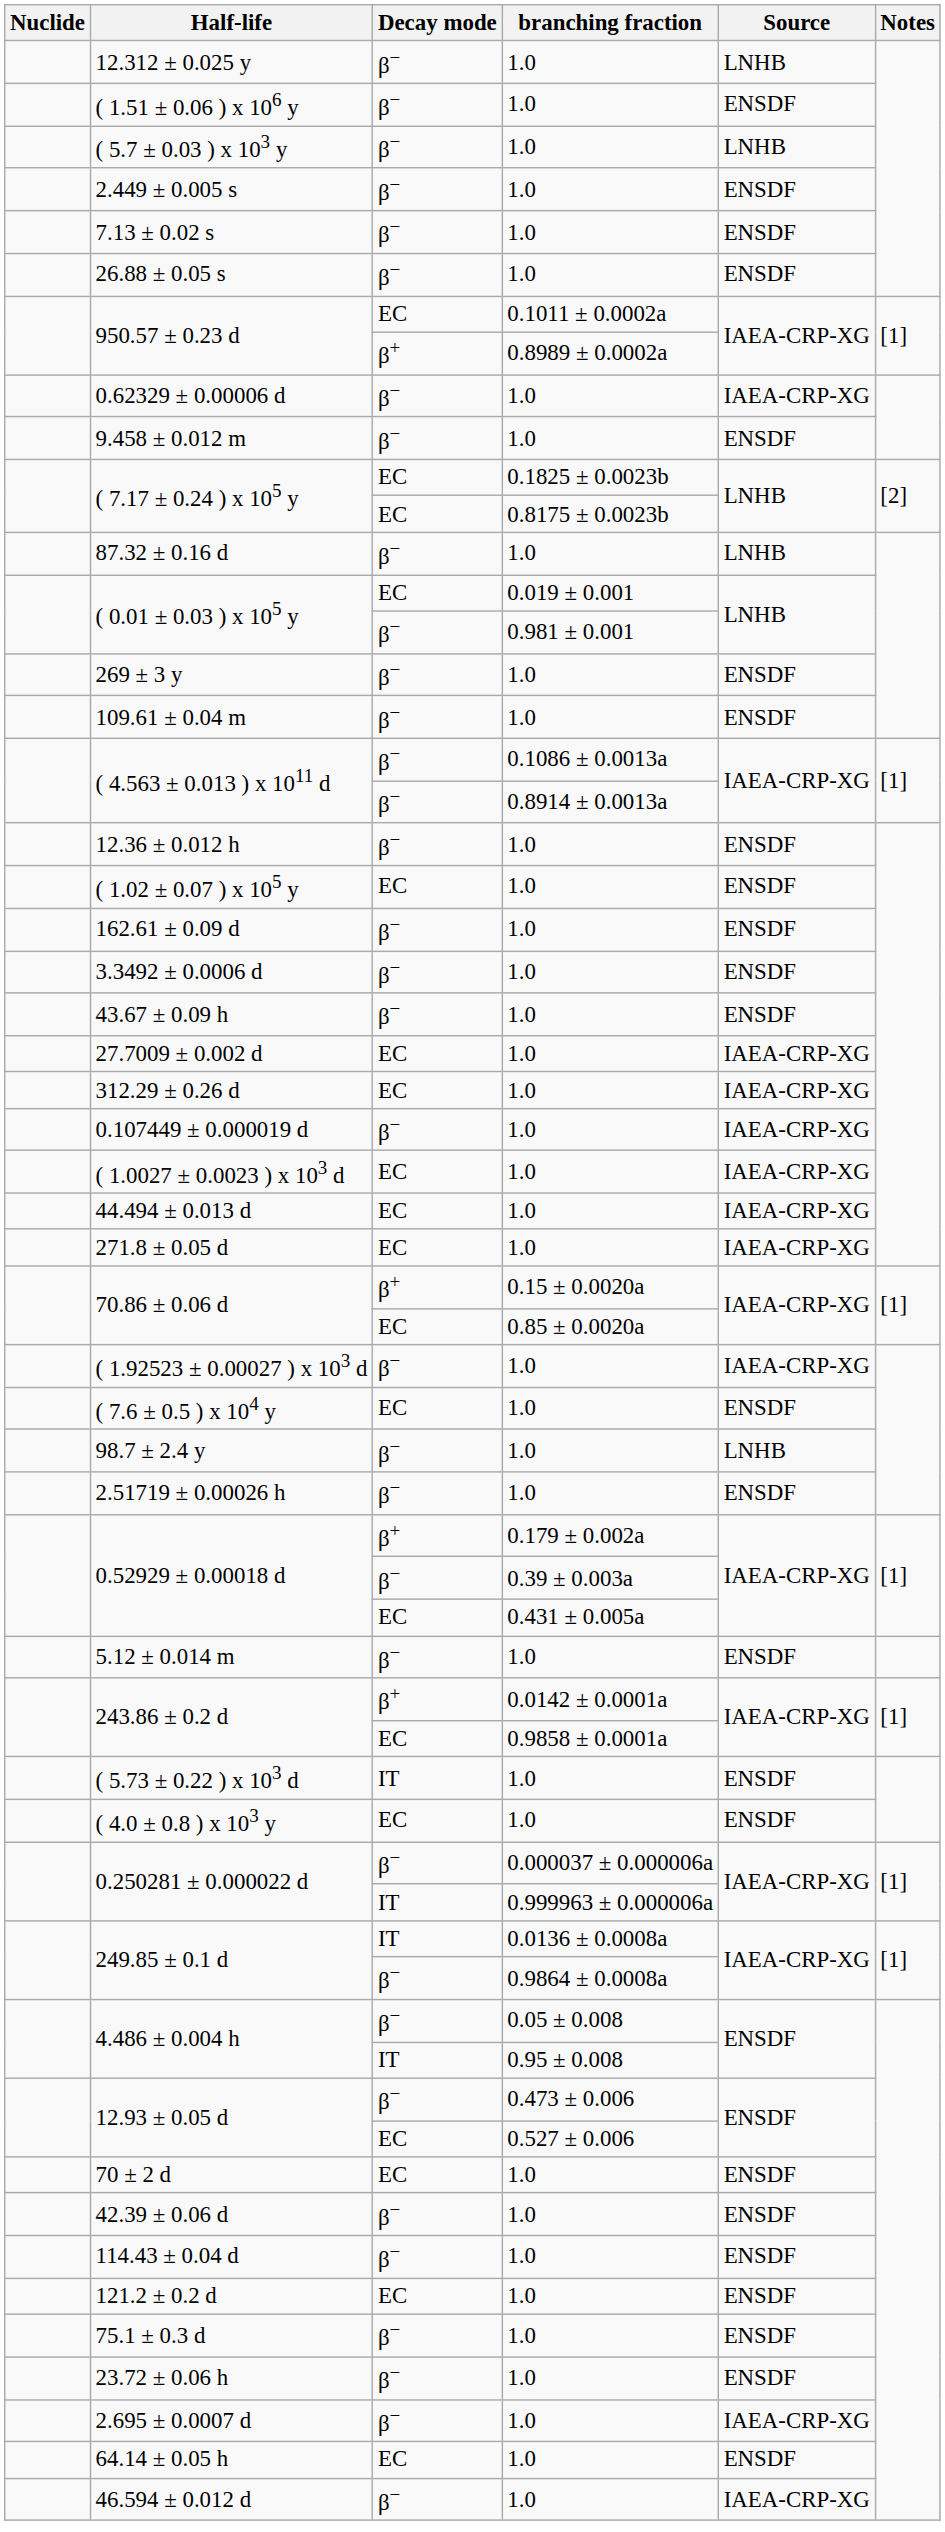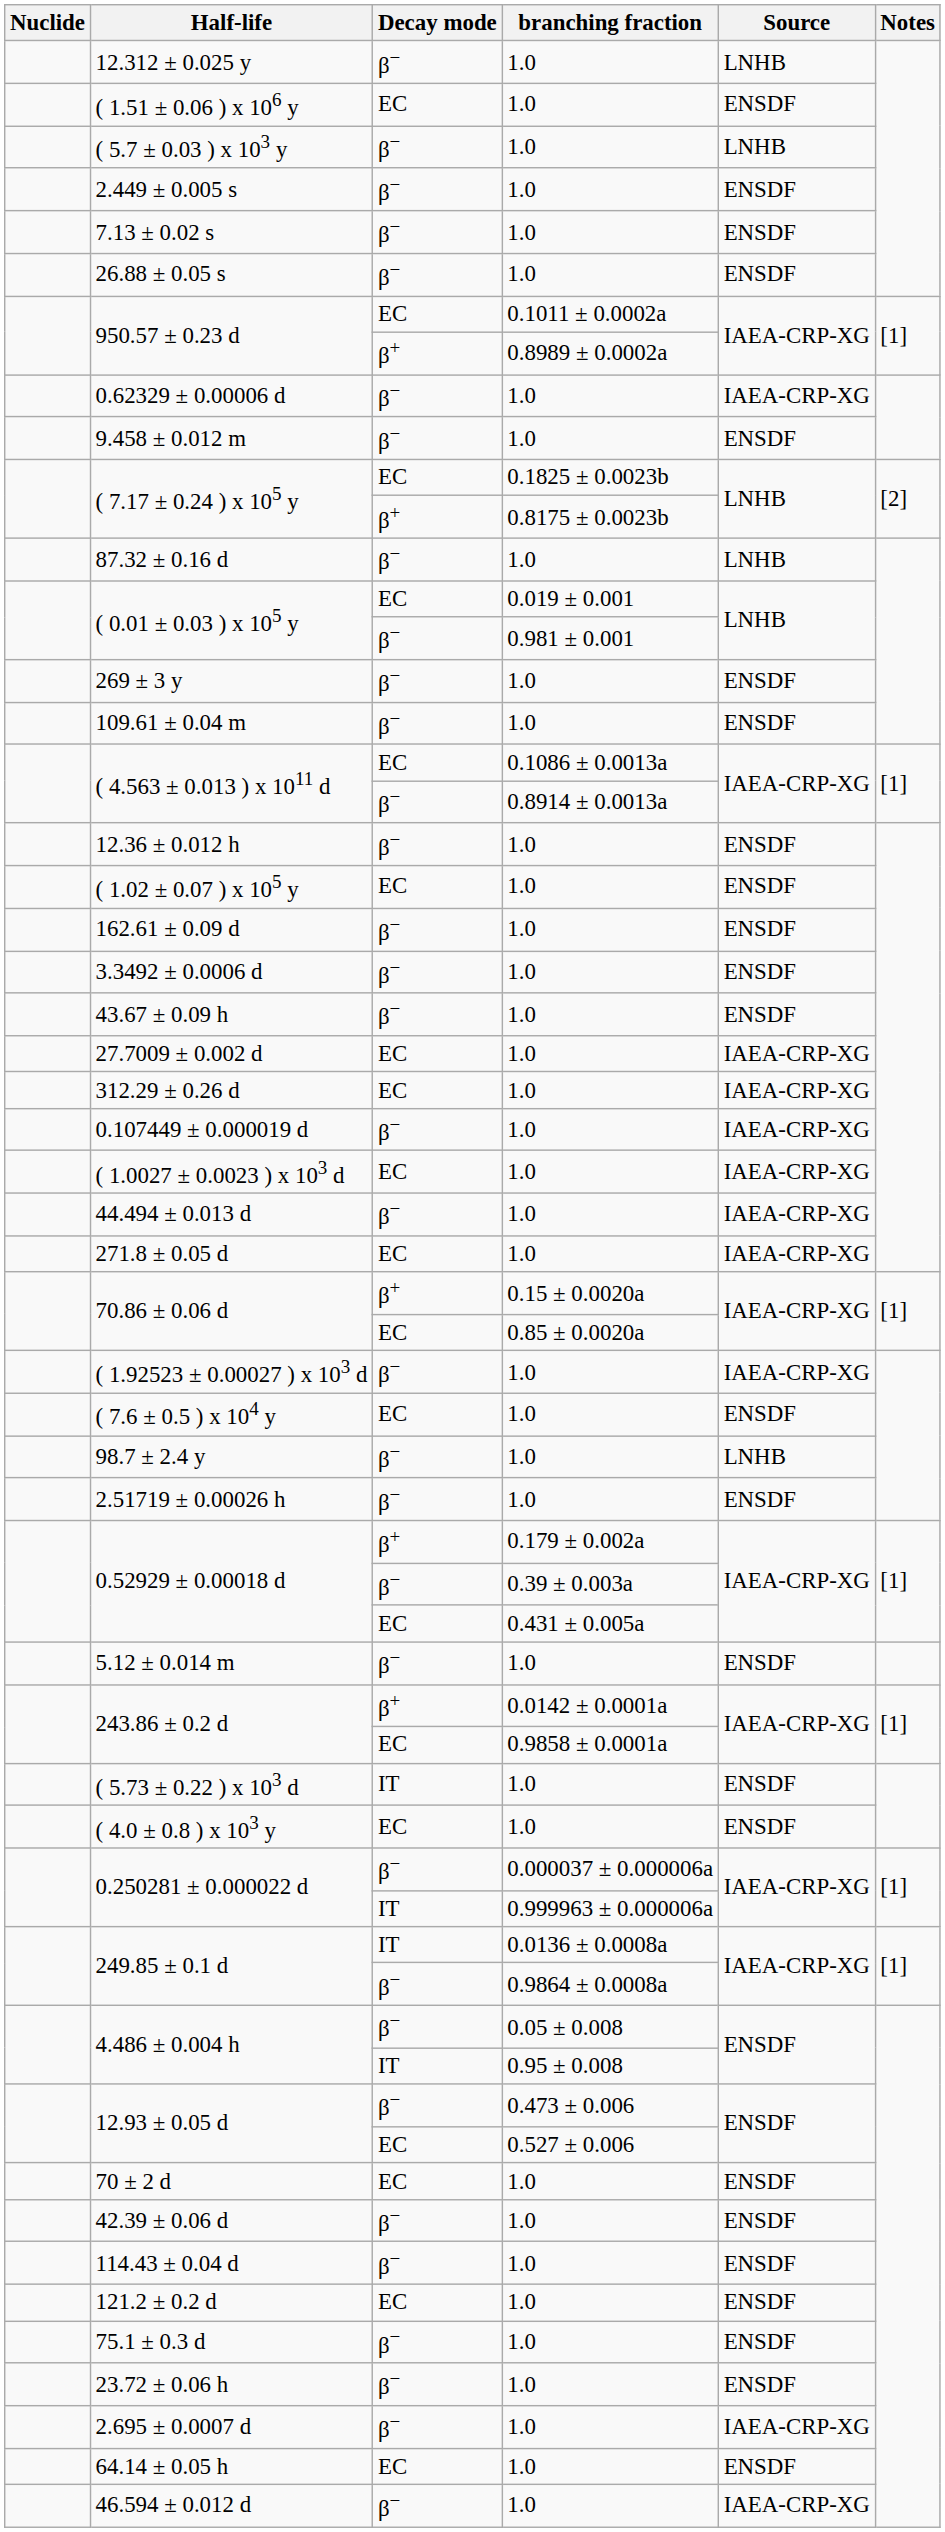 <table class="wikitable">
 <tr>
 <th>Nuclide</th>
 <th>Half-life</th>
 <th>Decay mode</th>
 <th>branching fraction</th>
 <th>Source</th>
 <th>Notes</th>
 </tr>
 <tr>
 <td></td>
 <td>12.312 ± 0.025 y</td>
 <td>β<sup>−</sup></td>
 <td>1.0</td>
 <td>LNHB</td>
 </tr>
 <tr>
 <td></td>
 <td>( 1.51 ± 0.06 )  x 10<sup>6</sup> y</td>
-<td>β<sup>−</sup></td>
+<td>EC</td>
 <td>1.0</td>
 <td>ENSDF</td>
 </tr>
 <tr>
 <td></td>
 <td>( 5.7 ± 0.03 )  x 10<sup>3</sup> y</td>
 <td>β<sup>−</sup></td>
 <td>1.0</td>
 <td>LNHB</td>
 </tr>
 <tr>
 <td></td>
 <td>2.449 ± 0.005 s</td>
 <td>β<sup>−</sup></td>
 <td>1.0</td>
 <td>ENSDF</td>
 </tr>
 <tr>
 <td></td>
 <td>7.13 ± 0.02 s</td>
 <td>β<sup>−</sup></td>
 <td>1.0</td>
 <td>ENSDF</td>
 </tr>
 <tr>
 <td></td>
 <td>26.88 ± 0.05 s</td>
 <td>β<sup>−</sup></td>
 <td>1.0</td>
 <td>ENSDF</td>
 </tr>
 <tr>
 <td rowspan="2"></td>
 <td rowspan="2">950.57 ± 0.23 d</td>
 <td>EC</td>
 <td>0.1011 ± 0.0002a</td>
 <td rowspan="2">IAEA-CRP-XG</td>
 <td rowspan="2">[1]</td>
 </tr>
 <tr>
 <td>β<sup>+</sup></td>
 <td>0.8989 ± 0.0002a</td>
 </tr>
 <tr>
 <td></td>
 <td>0.62329 ± 0.00006 d</td>
 <td>β<sup>−</sup></td>
 <td>1.0</td>
 <td>IAEA-CRP-XG</td>
 </tr>
 <tr>
 <td></td>
 <td>9.458 ± 0.012 m</td>
 <td>β<sup>−</sup></td>
 <td>1.0</td>
 <td>ENSDF</td>
 </tr>
 <tr>
 <td rowspan="2"></td>
 <td rowspan="2">( 7.17 ± 0.24 )  x 10<sup>5</sup> y</td>
 <td>EC</td>
 <td>0.1825 ± 0.0023b</td>
 <td rowspan="2">LNHB</td>
 <td rowspan="2">[2]</td>
 </tr>
 <tr>
-<td>EC</td>
+<td>β<sup>+</sup></td>
 <td>0.8175 ± 0.0023b</td>
 </tr>
 <tr>
 <td></td>
 <td>87.32 ± 0.16 d</td>
 <td>β<sup>−</sup></td>
 <td>1.0</td>
 <td>LNHB</td>
 </tr>
 <tr>
 <td rowspan="2"></td>
 <td rowspan="2">( 0.01 ± 0.03 )  x 10<sup>5</sup> y</td>
 <td>EC</td>
 <td>0.019 ± 0.001</td>
 <td rowspan="2">LNHB</td>
 </tr>
 <tr>
 <td>β<sup>−</sup></td>
 <td>0.981 ± 0.001</td>
 </tr>
 <tr>
 <td></td>
 <td>269 ± 3 y</td>
 <td>β<sup>−</sup></td>
 <td>1.0</td>
 <td>ENSDF</td>
 </tr>
 <tr>
 <td></td>
 <td>109.61 ± 0.04 m</td>
 <td>β<sup>−</sup></td>
 <td>1.0</td>
 <td>ENSDF</td>
 </tr>
 <tr>
 <td rowspan="2"></td>
 <td rowspan="2">( 4.563 ± 0.013 )  x 10<sup>11</sup> d</td>
-<td>β<sup>−</sup></td>
+<td>EC</td>
 <td>0.1086 ± 0.0013a</td>
 <td rowspan="2">IAEA-CRP-XG</td>
 <td rowspan="2">[1]</td>
 </tr>
 <tr>
 <td>β<sup>−</sup></td>
 <td>0.8914 ± 0.0013a</td>
 </tr>
 <tr>
 <td></td>
 <td>12.36 ± 0.012 h</td>
 <td>β<sup>−</sup></td>
 <td>1.0</td>
 <td>ENSDF</td>
 </tr>
 <tr>
 <td></td>
 <td>( 1.02 ± 0.07 )  x 10<sup>5</sup> y</td>
 <td>EC</td>
 <td>1.0</td>
 <td>ENSDF</td>
 </tr>
 <tr>
 <td></td>
 <td>162.61 ± 0.09 d</td>
 <td>β<sup>−</sup></td>
 <td>1.0</td>
 <td>ENSDF</td>
 </tr>
 <tr>
 <td></td>
 <td>3.3492 ± 0.0006 d</td>
 <td>β<sup>−</sup></td>
 <td>1.0</td>
 <td>ENSDF</td>
 </tr>
 <tr>
 <td></td>
 <td>43.67 ± 0.09 h</td>
 <td>β<sup>−</sup></td>
 <td>1.0</td>
 <td>ENSDF</td>
 </tr>
 <tr>
 <td></td>
 <td>27.7009 ± 0.002 d</td>
 <td>EC</td>
 <td>1.0</td>
 <td>IAEA-CRP-XG</td>
 </tr>
 <tr>
 <td></td>
 <td>312.29 ± 0.26 d</td>
 <td>EC</td>
 <td>1.0</td>
 <td>IAEA-CRP-XG</td>
 </tr>
 <tr>
 <td></td>
 <td>0.107449 ± 0.000019 d</td>
 <td>β<sup>−</sup></td>
 <td>1.0</td>
 <td>IAEA-CRP-XG</td>
 </tr>
 <tr>
 <td></td>
 <td>( 1.0027 ± 0.0023 )  x 10<sup>3</sup> d</td>
 <td>EC</td>
 <td>1.0</td>
 <td>IAEA-CRP-XG</td>
 </tr>
 <tr>
 <td></td>
 <td>44.494 ± 0.013 d</td>
-<td>EC</td>
+<td>β<sup>−</sup></td>
 <td>1.0</td>
 <td>IAEA-CRP-XG</td>
 </tr>
 <tr>
 <td></td>
 <td>271.8 ± 0.05 d</td>
 <td>EC</td>
 <td>1.0</td>
 <td>IAEA-CRP-XG</td>
 </tr>
 <tr>
 <td rowspan="2"></td>
 <td rowspan="2">70.86 ± 0.06 d</td>
 <td>β<sup>+</sup></td>
 <td>0.15 ± 0.0020a</td>
 <td rowspan="2">IAEA-CRP-XG</td>
 <td rowspan="2">[1]</td>
 </tr>
 <tr>
 <td>EC</td>
 <td>0.85 ± 0.0020a</td>
 </tr>
 <tr>
 <td></td>
 <td>( 1.92523 ± 0.00027 )  x 10<sup>3</sup> d</td>
 <td>β<sup>−</sup></td>
 <td>1.0</td>
 <td>IAEA-CRP-XG</td>
 </tr>
 <tr>
 <td></td>
 <td>( 7.6 ± 0.5 )  x 10<sup>4</sup> y</td>
 <td>EC</td>
 <td>1.0</td>
 <td>ENSDF</td>
 </tr>
 <tr>
 <td></td>
 <td>98.7 ± 2.4 y</td>
 <td>β<sup>−</sup></td>
 <td>1.0</td>
 <td>LNHB</td>
 </tr>
 <tr>
 <td></td>
 <td>2.51719 ± 0.00026 h</td>
 <td>β<sup>−</sup></td>
 <td>1.0</td>
 <td>ENSDF</td>
 </tr>
 <tr>
 <td rowspan="3"></td>
 <td rowspan="3">0.52929 ± 0.00018 d</td>
 <td>β<sup>+</sup></td>
 <td>0.179 ± 0.002a</td>
 <td rowspan="3">IAEA-CRP-XG</td>
 <td rowspan="3">[1]</td>
 </tr>
 <tr>
 <td>β<sup>−</sup></td>
 <td>0.39 ± 0.003a</td>
 </tr>
 <tr>
 <td>EC</td>
 <td>0.431 ± 0.005a</td>
 </tr>
 <tr>
 <td></td>
 <td>5.12 ± 0.014 m</td>
 <td>β<sup>−</sup></td>
 <td>1.0</td>
 <td>ENSDF</td>
 </tr>
 <tr>
 <td rowspan="2"></td>
 <td rowspan="2">243.86 ± 0.2 d</td>
 <td>β<sup>+</sup></td>
 <td>0.0142 ± 0.0001a</td>
 <td rowspan="2">IAEA-CRP-XG</td>
 <td rowspan="2">[1]</td>
 </tr>
 <tr>
 <td>EC</td>
 <td>0.9858 ± 0.0001a</td>
 </tr>
 <tr>
 <td></td>
 <td>( 5.73 ± 0.22 )  x 10<sup>3</sup> d</td>
 <td>IT</td>
 <td>1.0</td>
 <td>ENSDF</td>
 </tr>
 <tr>
 <td></td>
 <td>( 4.0 ± 0.8 )  x 10<sup>3</sup> y</td>
 <td>EC</td>
 <td>1.0</td>
 <td>ENSDF</td>
 </tr>
 <tr>
 <td rowspan="2"></td>
 <td rowspan="2">0.250281 ± 0.000022 d</td>
 <td>β<sup>−</sup></td>
 <td>0.000037 ± 0.000006a</td>
 <td rowspan="2">IAEA-CRP-XG</td>
 <td rowspan="2">[1]</td>
 </tr>
 <tr>
 <td>IT</td>
 <td>0.999963 ± 0.000006a</td>
 </tr>
 <tr>
 <td rowspan="2"></td>
 <td rowspan="2">249.85 ± 0.1 d</td>
 <td>IT</td>
 <td>0.0136 ± 0.0008a</td>
 <td rowspan="2">IAEA-CRP-XG</td>
 <td rowspan="2">[1]</td>
 </tr>
 <tr>
 <td>β<sup>−</sup></td>
 <td>0.9864 ± 0.0008a</td>
 </tr>
 <tr>
 <td rowspan="2"></td>
 <td rowspan="2">4.486 ± 0.004 h</td>
 <td>β<sup>−</sup></td>
 <td>0.05 ± 0.008</td>
 <td rowspan="2">ENSDF</td>
 </tr>
 <tr>
 <td>IT</td>
 <td>0.95 ± 0.008</td>
 </tr>
 <tr>
 <td rowspan="2"></td>
 <td rowspan="2">12.93 ± 0.05 d</td>
 <td>β<sup>−</sup></td>
 <td>0.473 ± 0.006</td>
 <td rowspan="2">ENSDF</td>
 </tr>
 <tr>
 <td>EC</td>
 <td>0.527 ± 0.006</td>
 </tr>
 <tr>
 <td></td>
 <td>70 ± 2 d</td>
 <td>EC</td>
 <td>1.0</td>
 <td>ENSDF</td>
 </tr>
 <tr>
 <td></td>
 <td>42.39 ± 0.06 d</td>
 <td>β<sup>−</sup></td>
 <td>1.0</td>
 <td>ENSDF</td>
 </tr>
 <tr>
 <td></td>
 <td>114.43 ± 0.04 d</td>
 <td>β<sup>−</sup></td>
 <td>1.0</td>
 <td>ENSDF</td>
 </tr>
 <tr>
 <td></td>
 <td>121.2 ± 0.2 d</td>
 <td>EC</td>
 <td>1.0</td>
 <td>ENSDF</td>
 </tr>
 <tr>
 <td></td>
 <td>75.1 ± 0.3 d</td>
 <td>β<sup>−</sup></td>
 <td>1.0</td>
 <td>ENSDF</td>
 </tr>
 <tr>
 <td></td>
 <td>23.72 ± 0.06 h</td>
 <td>β<sup>−</sup></td>
 <td>1.0</td>
 <td>ENSDF</td>
 </tr>
 <tr>
 <td></td>
 <td>2.695 ± 0.0007 d</td>
 <td>β<sup>−</sup></td>
 <td>1.0</td>
 <td>IAEA-CRP-XG</td>
 </tr>
 <tr>
 <td></td>
 <td>64.14 ± 0.05 h</td>
 <td>EC</td>
 <td>1.0</td>
 <td>ENSDF</td>
 </tr>
 <tr>
 <td></td>
 <td>46.594 ± 0.012 d</td>
 <td>β<sup>−</sup></td>
 <td>1.0</td>
 <td>IAEA-CRP-XG</td>
 </tr>
 </table>
